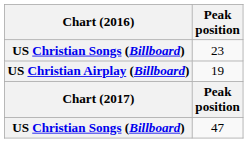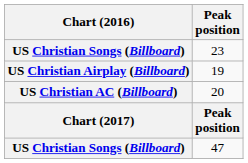 <table class="wikitable sortable plainrowheaders" style="text-align:center">
 <tr>
 <th scope="col">Chart (2016)</th>
 <th scope="col">Peak<br>position</th>
 </tr>
 <tr>
 <th scope="row">US <a href='#'>Christian Songs</a> (<em><a href='#'>Billboard</a></em>)</th>
 <td>23</td>
 </tr>
 <tr>
 <th scope="row">US <a href='#'>Christian Airplay</a> (<em><a href='#'>Billboard</a></em>)</th>
 <td>19</td>
 </tr>
 <tr>
+<th scope="row">US <a href='#'>Christian AC</a> (<em><a href='#'>Billboard</a></em>)</th>
+<td>20</td>
+</tr>
+<tr>
 <th scope="col">Chart (2017)</th>
 <th scope="col">Peak<br>position</th>
 </tr>
 <tr>
 <th scope="row">US <a href='#'>Christian Songs</a> (<em><a href='#'>Billboard</a></em>)</th>
 <td>47</td>
 </tr>
 </table>
